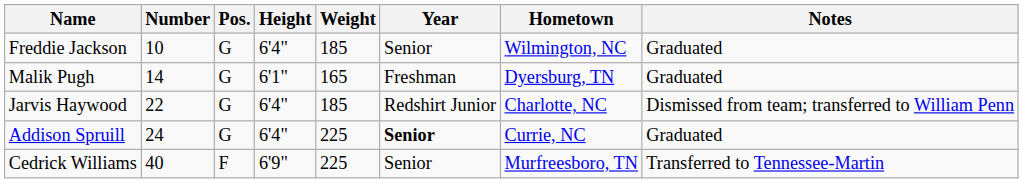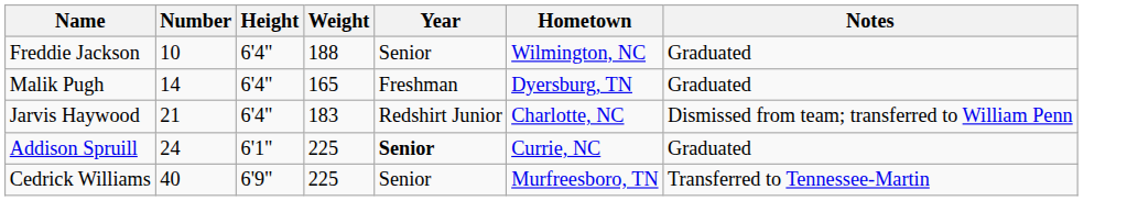 <table class="wikitable sortable">
 <tr>
 <th>Name</th>
 <th>Number</th>
-<th>Pos.</th>
 <th>Height</th>
 <th>Weight</th>
 <th>Year</th>
 <th>Hometown</th>
 <th class="unsortable">Notes</th>
 </tr>
 <tr>
 <td>Freddie Jackson</td>
 <td>10</td>
-<td>G</td>
 <td>6'4"</td>
-<td>185</td>
+<td>188</td>
 <td>Senior</td>
 <td><a href='#'>Wilmington, NC</a></td>
 <td>Graduated</td>
 </tr>
 <tr>
 <td>Malik Pugh</td>
 <td>14</td>
-<td>G</td>
-<td>6'1"</td>
+<td>6'4"</td>
 <td>165</td>
 <td>Freshman</td>
 <td><a href='#'>Dyersburg, TN</a></td>
 <td>Graduated</td>
 </tr>
 <tr>
 <td>Jarvis Haywood</td>
-<td>22</td>
-<td>G</td>
+<td>21</td>
 <td>6'4"</td>
-<td>185</td>
+<td>183</td>
 <td>Redshirt Junior</td>
 <td><a href='#'>Charlotte, NC</a></td>
 <td>Dismissed from team; transferred to <a href='#'>William Penn</a></td>
 </tr>
 <tr>
 <td><a href='#'>Addison Spruill</a></td>
 <td>24</td>
-<td>G</td>
-<td>6'4"</td>
+<td>6'1"</td>
 <td>225</td>
 <td><strong>Senior</strong></td>
 <td><a href='#'>Currie, NC</a></td>
 <td>Graduated</td>
 </tr>
 <tr>
 <td>Cedrick Williams</td>
 <td>40</td>
-<td>F</td>
 <td>6'9"</td>
 <td>225</td>
 <td>Senior</td>
 <td><a href='#'>Murfreesboro, TN</a></td>
 <td>Transferred to <a href='#'>Tennessee-Martin</a></td>
 </tr>
 </table>
